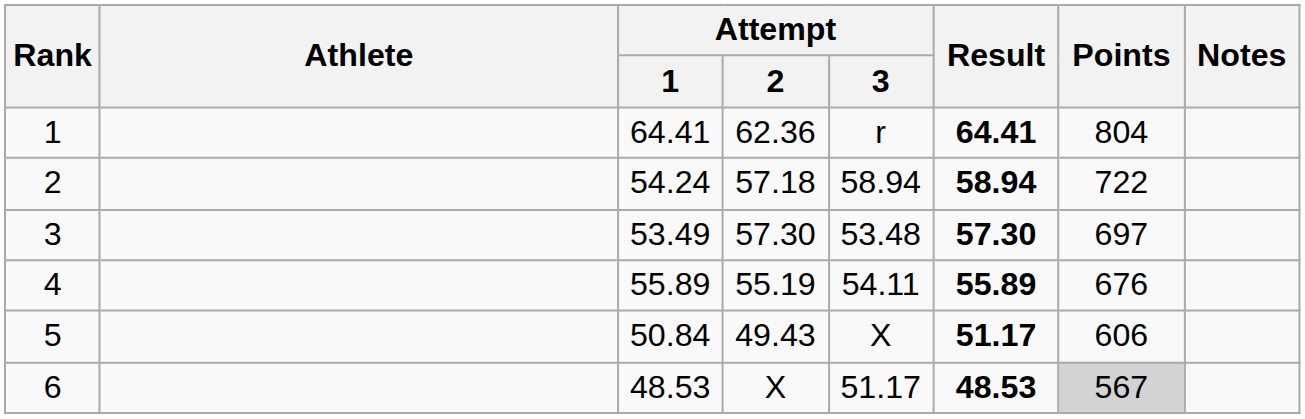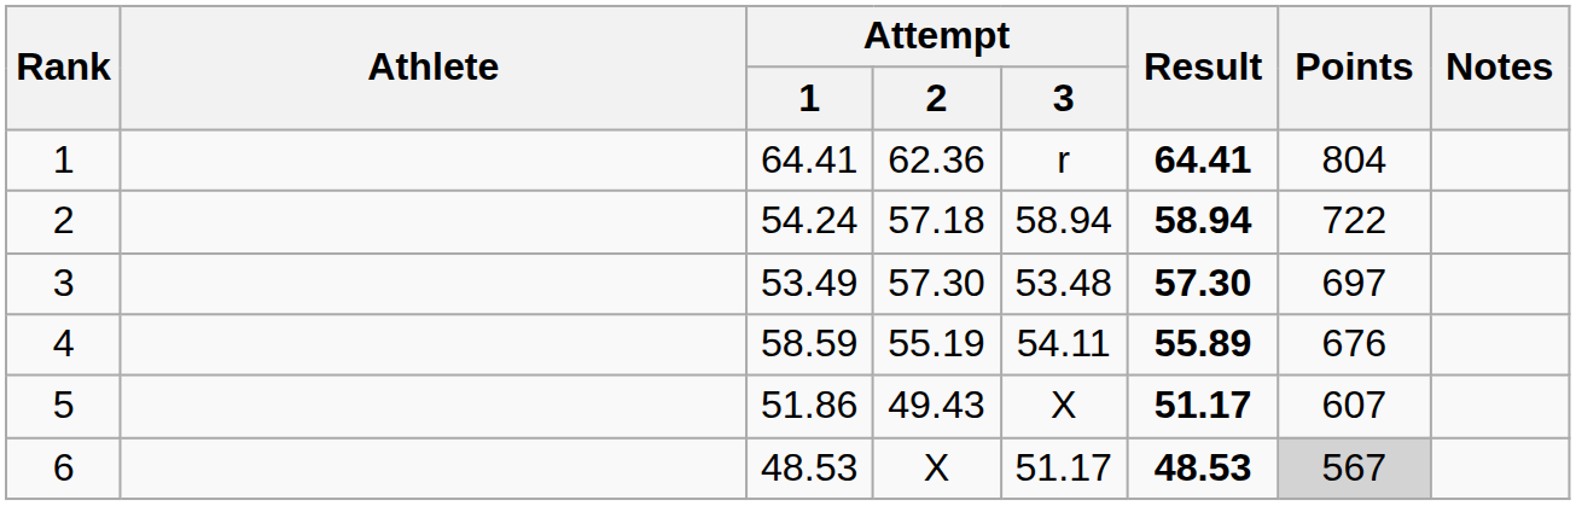 <table class="wikitable" style="text-align:center">
 <tr>
 <th rowspan="2" width="40">Rank</th>
 <th rowspan="2" width="250">Athlete</th>
 <th colspan="3">Attempt</th>
 <th rowspan="2" width="55">Result</th>
 <th rowspan="2" width="55">Points</th>
 <th rowspan="2" width="50">Notes</th>
 </tr>
 <tr>
 <th width="45">1</th>
 <th width="45">2</th>
 <th width="45">3</th>
 </tr>
 <tr>
 <td>1</td>
 <td align="left"></td>
 <td>64.41</td>
 <td>62.36</td>
 <td>r</td>
 <td><strong>64.41</strong></td>
 <td>804</td>
 <td></td>
 </tr>
 <tr>
 <td>2</td>
 <td align="left"></td>
 <td>54.24</td>
 <td>57.18</td>
 <td>58.94</td>
 <td><strong>58.94</strong></td>
 <td>722</td>
 <td></td>
 </tr>
 <tr>
 <td>3</td>
 <td align="left"></td>
 <td>53.49</td>
 <td>57.30</td>
 <td>53.48</td>
 <td><strong>57.30</strong></td>
 <td>697</td>
 <td></td>
 </tr>
 <tr>
 <td>4</td>
 <td align="left"></td>
-<td>55.89</td>
+<td>58.59</td>
 <td>55.19</td>
 <td>54.11</td>
 <td><strong>55.89</strong></td>
 <td>676</td>
 <td></td>
 </tr>
 <tr>
 <td>5</td>
 <td align="left"></td>
-<td>50.84</td>
+<td>51.86</td>
 <td>49.43</td>
 <td>X</td>
 <td><strong>51.17</strong></td>
-<td>606</td>
+<td>607</td>
 <td></td>
 </tr>
 <tr>
 <td>6</td>
 <td align="left"></td>
 <td>48.53</td>
 <td>X</td>
 <td>51.17</td>
 <td><strong>48.53</strong></td>
 <td style="background: lightgrey;">567</td>
 <td></td>
 </tr>
 </table>
